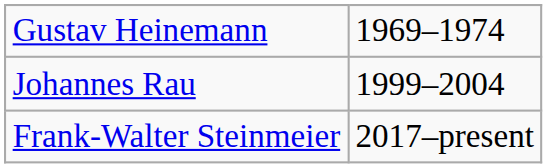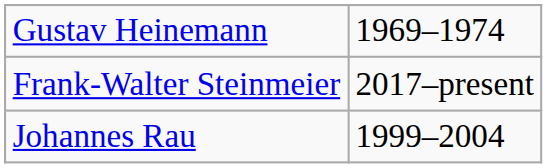 <table class="wikitable">
 <tr>
 <td><a href='#'>Gustav Heinemann</a></td>
 <td>1969–1974</td>
 </tr>
 <tr>
+<td><a href='#'>Frank-Walter Steinmeier</a></td>
+<td>2017–present</td>
+</tr>
+<tr>
 <td><a href='#'>Johannes Rau</a></td>
 <td>1999–2004</td>
 </tr>
-<tr>
-<td><a href='#'>Frank-Walter Steinmeier</a></td>
-<td>2017–present</td>
-</tr>
 </table>
